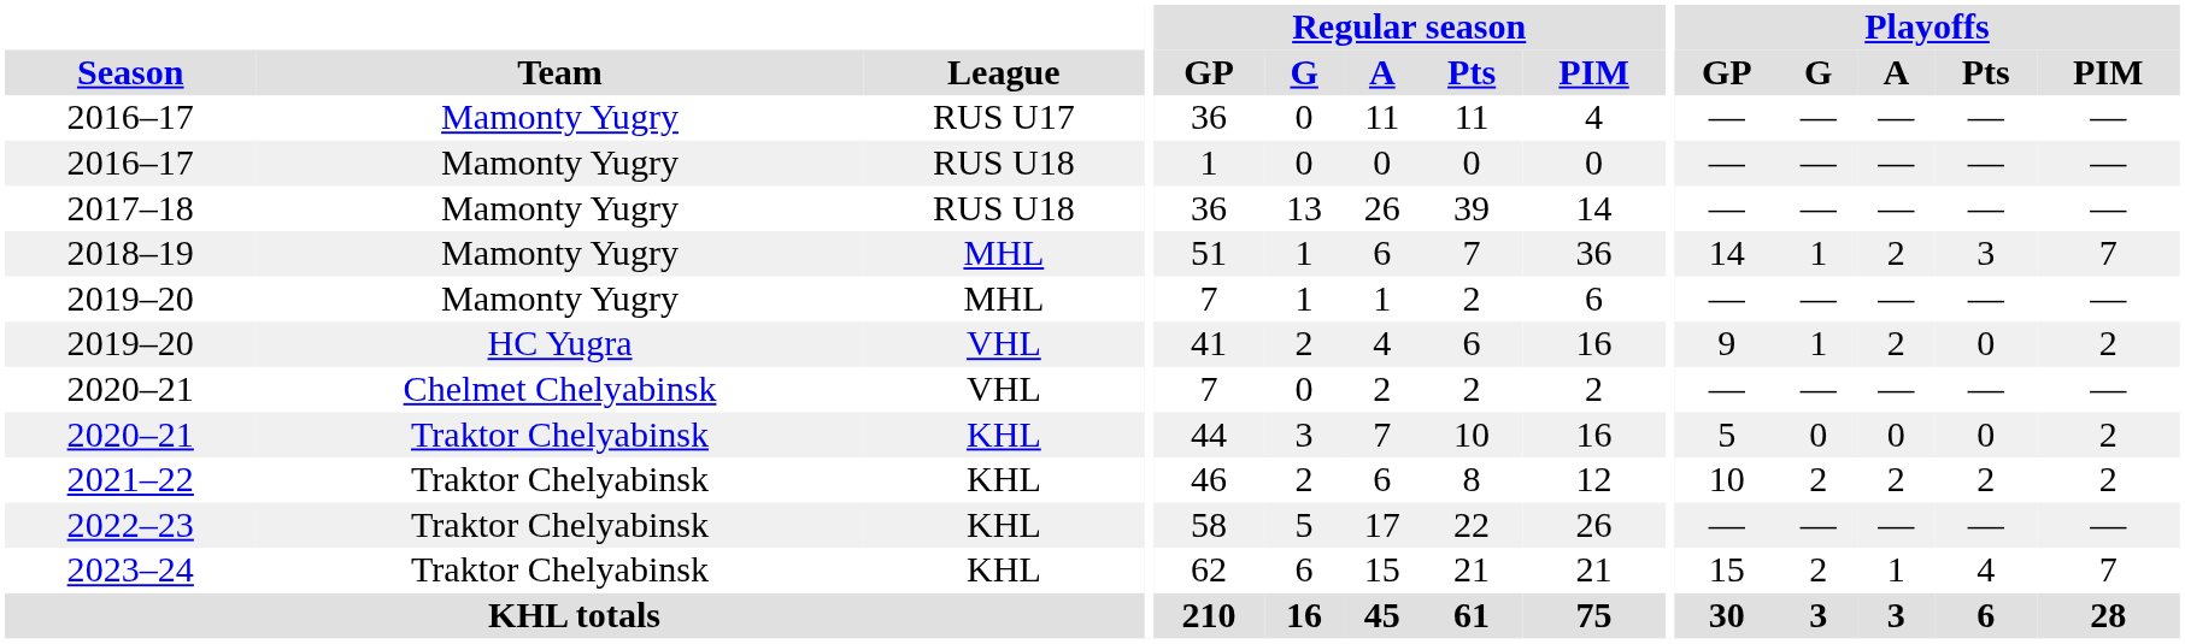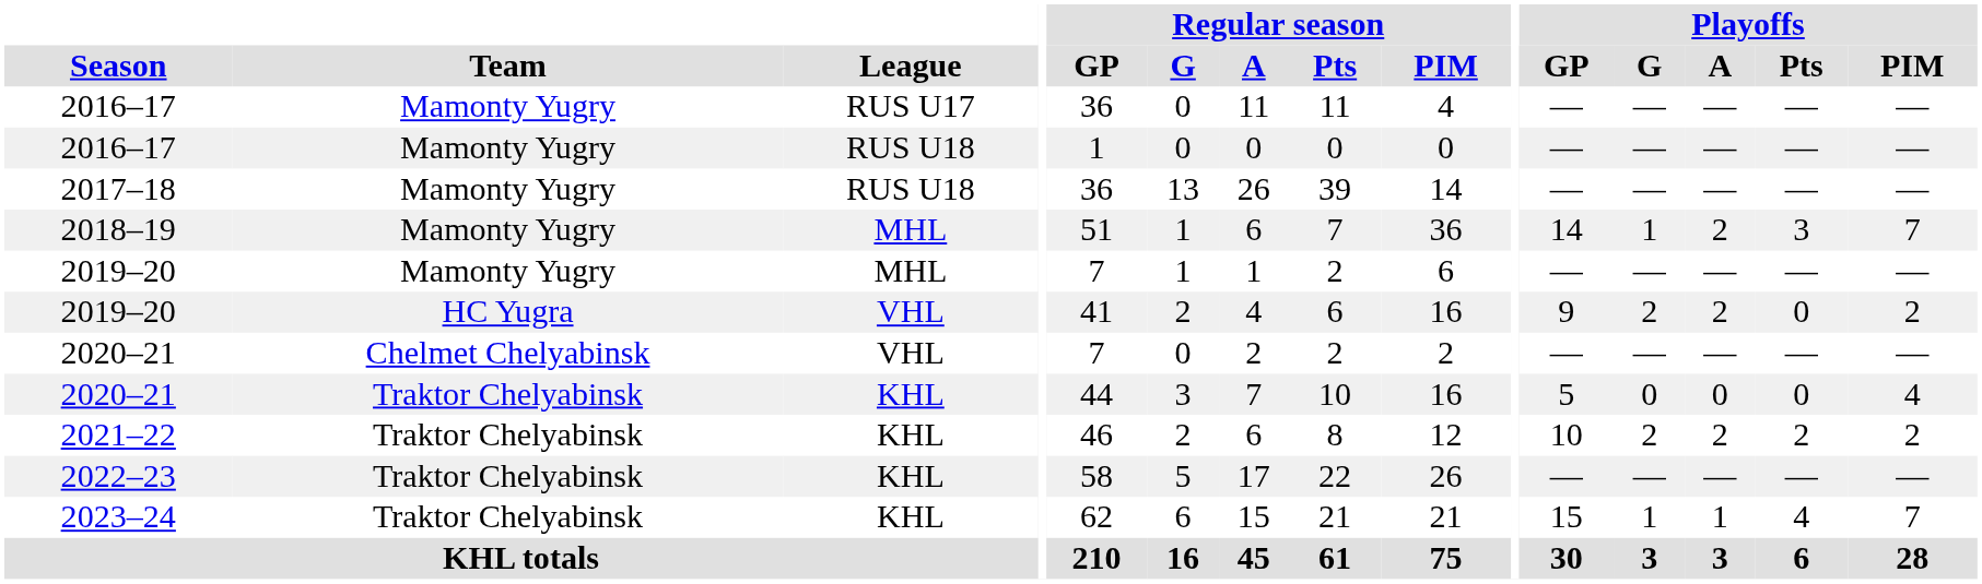 <table border="0" cellpadding="1" cellspacing="0" style="text-align:center; width:60em">
 <tr bgcolor="#e0e0e0">
 <th colspan="3" bgcolor="#ffffff"></th>
 <th rowspan="99" bgcolor="#ffffff"></th>
 <th colspan="5"><a href='#'>Regular season</a></th>
 <th rowspan="99" bgcolor="#ffffff"></th>
 <th colspan="5"><a href='#'>Playoffs</a></th>
 </tr>
 <tr bgcolor="#e0e0e0">
 <th><a href='#'>Season</a></th>
 <th>Team</th>
 <th>League</th>
 <th>GP</th>
 <th><a href='#'>G</a></th>
 <th><a href='#'>A</a></th>
 <th><a href='#'>Pts</a></th>
 <th><a href='#'>PIM</a></th>
 <th>GP</th>
 <th>G</th>
 <th>A</th>
 <th>Pts</th>
 <th>PIM</th>
 </tr>
 <tr>
 <td>2016–17</td>
 <td><a href='#'>Mamonty Yugry</a></td>
 <td>RUS U17</td>
 <td>36</td>
 <td>0</td>
 <td>11</td>
 <td>11</td>
 <td>4</td>
 <td>—</td>
 <td>—</td>
 <td>—</td>
 <td>—</td>
 <td>—</td>
 </tr>
 <tr bgcolor="#f0f0f0">
 <td>2016–17</td>
 <td>Mamonty Yugry</td>
 <td>RUS U18</td>
 <td>1</td>
 <td>0</td>
 <td>0</td>
 <td>0</td>
 <td>0</td>
 <td>—</td>
 <td>—</td>
 <td>—</td>
 <td>—</td>
 <td>—</td>
 </tr>
 <tr>
 <td>2017–18</td>
 <td>Mamonty Yugry</td>
 <td>RUS U18</td>
 <td>36</td>
 <td>13</td>
 <td>26</td>
 <td>39</td>
 <td>14</td>
 <td>—</td>
 <td>—</td>
 <td>—</td>
 <td>—</td>
 <td>—</td>
 </tr>
 <tr bgcolor="#f0f0f0">
 <td>2018–19</td>
 <td>Mamonty Yugry</td>
 <td><a href='#'>MHL</a></td>
 <td>51</td>
 <td>1</td>
 <td>6</td>
 <td>7</td>
 <td>36</td>
 <td>14</td>
 <td>1</td>
 <td>2</td>
 <td>3</td>
 <td>7</td>
 </tr>
 <tr>
 <td>2019–20</td>
 <td>Mamonty Yugry</td>
 <td>MHL</td>
 <td>7</td>
 <td>1</td>
 <td>1</td>
 <td>2</td>
 <td>6</td>
 <td>—</td>
 <td>—</td>
 <td>—</td>
 <td>—</td>
 <td>—</td>
 </tr>
 <tr bgcolor="#f0f0f0">
 <td>2019–20</td>
 <td><a href='#'>HC Yugra</a></td>
 <td><a href='#'>VHL</a></td>
 <td>41</td>
 <td>2</td>
 <td>4</td>
 <td>6</td>
 <td>16</td>
 <td>9</td>
-<td>1</td>
+<td>2</td>
 <td>2</td>
 <td>0</td>
 <td>2</td>
 </tr>
 <tr>
 <td>2020–21</td>
 <td><a href='#'>Chelmet Chelyabinsk</a></td>
 <td>VHL</td>
 <td>7</td>
 <td>0</td>
 <td>2</td>
 <td>2</td>
 <td>2</td>
 <td>—</td>
 <td>—</td>
 <td>—</td>
 <td>—</td>
 <td>—</td>
 </tr>
 <tr bgcolor="#f0f0f0">
 <td><a href='#'>2020–21</a></td>
 <td><a href='#'>Traktor Chelyabinsk</a></td>
 <td><a href='#'>KHL</a></td>
 <td>44</td>
 <td>3</td>
 <td>7</td>
 <td>10</td>
 <td>16</td>
 <td>5</td>
 <td>0</td>
 <td>0</td>
 <td>0</td>
-<td>2</td>
+<td>4</td>
 </tr>
 <tr>
 <td><a href='#'>2021–22</a></td>
 <td>Traktor Chelyabinsk</td>
 <td>KHL</td>
 <td>46</td>
 <td>2</td>
 <td>6</td>
 <td>8</td>
 <td>12</td>
 <td>10</td>
 <td>2</td>
 <td>2</td>
 <td>2</td>
 <td>2</td>
 </tr>
 <tr bgcolor="#f0f0f0">
 <td><a href='#'>2022–23</a></td>
 <td>Traktor Chelyabinsk</td>
 <td>KHL</td>
 <td>58</td>
 <td>5</td>
 <td>17</td>
 <td>22</td>
 <td>26</td>
 <td>—</td>
 <td>—</td>
 <td>—</td>
 <td>—</td>
 <td>—</td>
 </tr>
 <tr>
 <td><a href='#'>2023–24</a></td>
 <td>Traktor Chelyabinsk</td>
 <td>KHL</td>
 <td>62</td>
 <td>6</td>
 <td>15</td>
 <td>21</td>
 <td>21</td>
 <td>15</td>
-<td>2</td>
+<td>1</td>
 <td>1</td>
 <td>4</td>
 <td>7</td>
 </tr>
 <tr bgcolor="#e0e0e0">
 <th colspan="3">KHL totals</th>
 <th>210</th>
 <th>16</th>
 <th>45</th>
 <th>61</th>
 <th>75</th>
 <th>30</th>
 <th>3</th>
 <th>3</th>
 <th>6</th>
 <th>28</th>
 </tr>
 </table>
